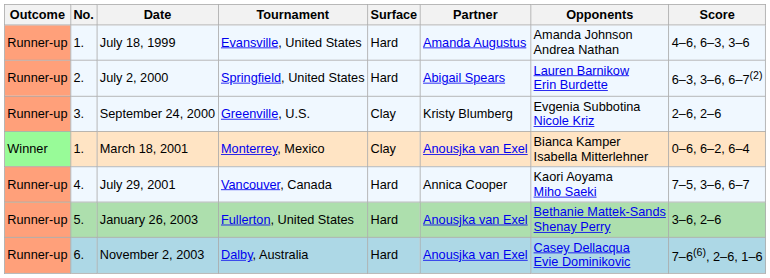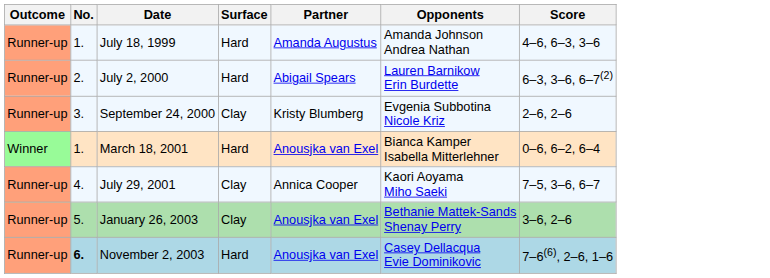 <table class="sortable wikitable" style=font-size:97%>
 <tr>
 <th>Outcome</th>
 <th>No.</th>
 <th>Date</th>
-<th>Tournament</th>
 <th>Surface</th>
 <th>Partner</th>
 <th>Opponents</th>
 <th>Score</th>
 </tr>
 <tr style="background:#f0f8ff;">
 <td bgcolor="FFA07A">Runner-up</td>
 <td>1.</td>
 <td>July 18, 1999</td>
-<td><a href='#'>Evansville</a>, United States</td>
 <td>Hard</td>
 <td> <a href='#'>Amanda Augustus</a></td>
 <td> Amanda Johnson <br>  Andrea Nathan</td>
 <td>4–6, 6–3, 3–6</td>
 </tr>
 <tr style="background:#f0f8ff;">
 <td bgcolor="FFA07A">Runner-up</td>
 <td>2.</td>
 <td>July 2, 2000</td>
-<td><a href='#'>Springfield</a>, United States</td>
 <td>Hard</td>
 <td> <a href='#'>Abigail Spears</a></td>
 <td> <a href='#'>Lauren Barnikow</a> <br>  <a href='#'>Erin Burdette</a></td>
 <td>6–3, 3–6, 6–7<sup>(2)</sup></td>
 </tr>
 <tr bgcolor="#f0f8ff">
 <td bgcolor="FFA07A">Runner-up</td>
 <td>3.</td>
 <td>September 24, 2000</td>
-<td><a href='#'>Greenville</a>, U.S.</td>
 <td>Clay</td>
 <td> Kristy Blumberg</td>
 <td> Evgenia Subbotina <br>  <a href='#'>Nicole Kriz</a></td>
 <td>2–6, 2–6</td>
 </tr>
 <tr style="background:#ffe4c4;">
 <td bgcolor="98FB98">Winner</td>
 <td>1.</td>
 <td>March 18, 2001</td>
-<td><a href='#'>Monterrey</a>, Mexico</td>
-<td>Clay</td>
+<td>Hard</td>
 <td> <a href='#'>Anousjka van Exel</a></td>
 <td> Bianca Kamper <br>  Isabella Mitterlehner</td>
 <td>0–6, 6–2, 6–4</td>
 </tr>
 <tr style="background:#f0f8ff;">
 <td bgcolor="FFA07A">Runner-up</td>
 <td>4.</td>
 <td>July 29, 2001</td>
-<td><a href='#'>Vancouver</a>, Canada</td>
-<td>Hard</td>
+<td>Clay</td>
 <td> Annica Cooper</td>
 <td> Kaori Aoyama <br>  <a href='#'>Miho Saeki</a></td>
 <td>7–5, 3–6, 6–7</td>
 </tr>
 <tr style="background:#addfad;">
 <td bgcolor="FFA07A">Runner-up</td>
 <td>5.</td>
 <td>January 26, 2003</td>
-<td><a href='#'>Fullerton</a>, United States</td>
-<td>Hard</td>
+<td>Clay</td>
 <td> <a href='#'>Anousjka van Exel</a></td>
 <td> <a href='#'>Bethanie Mattek-Sands</a> <br>  <a href='#'>Shenay Perry</a></td>
 <td>3–6, 2–6</td>
 </tr>
 <tr style="background:lightblue;">
 <td style="background:#ffa07a;">Runner-up</td>
-<td>6.</td>
+<td><strong>6.</strong></td>
 <td>November 2, 2003</td>
-<td><a href='#'>Dalby</a>, Australia</td>
 <td>Hard</td>
 <td> <a href='#'>Anousjka van Exel</a></td>
 <td> <a href='#'>Casey Dellacqua</a> <br>  <a href='#'>Evie Dominikovic</a></td>
 <td>7–6<sup>(6)</sup>, 2–6, 1–6</td>
 </tr>
 </table>
